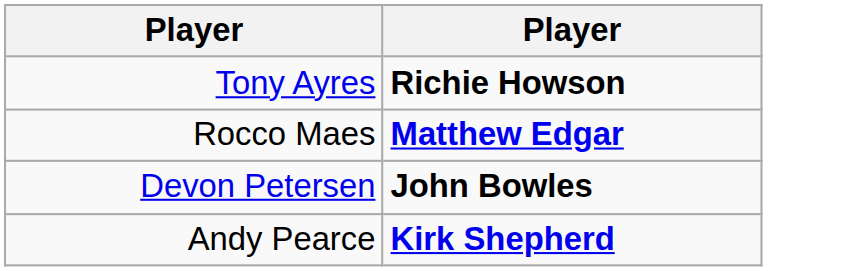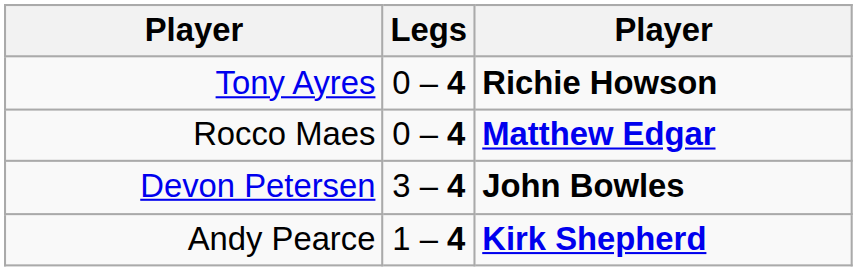 <table class=wikitable style="text-align:center">
 <tr>
 <th width=177>Player</th>
+<th width=36>Legs</th>
 <th width=177>Player</th>
 </tr>
 <tr align=left>
 <td align=right><a href='#'>Tony Ayres</a> </td>
+<td align=center>0 – <strong>4</strong></td>
 <td> <strong>Richie Howson</strong></td>
 </tr>
 <tr align=left>
 <td align=right>Rocco Maes </td>
+<td align=center>0 – <strong>4</strong></td>
 <td> <strong><a href='#'>Matthew Edgar</a></strong></td>
 </tr>
 <tr align=left>
 <td align=right><a href='#'>Devon Petersen</a> </td>
+<td align=center>3 – <strong>4</strong></td>
 <td> <strong>John Bowles</strong></td>
 </tr>
 <tr align=left>
 <td align=right>Andy Pearce </td>
+<td align=center>1 – <strong>4</strong></td>
 <td> <strong><a href='#'>Kirk Shepherd</a></strong></td>
 </tr>
 </table>
